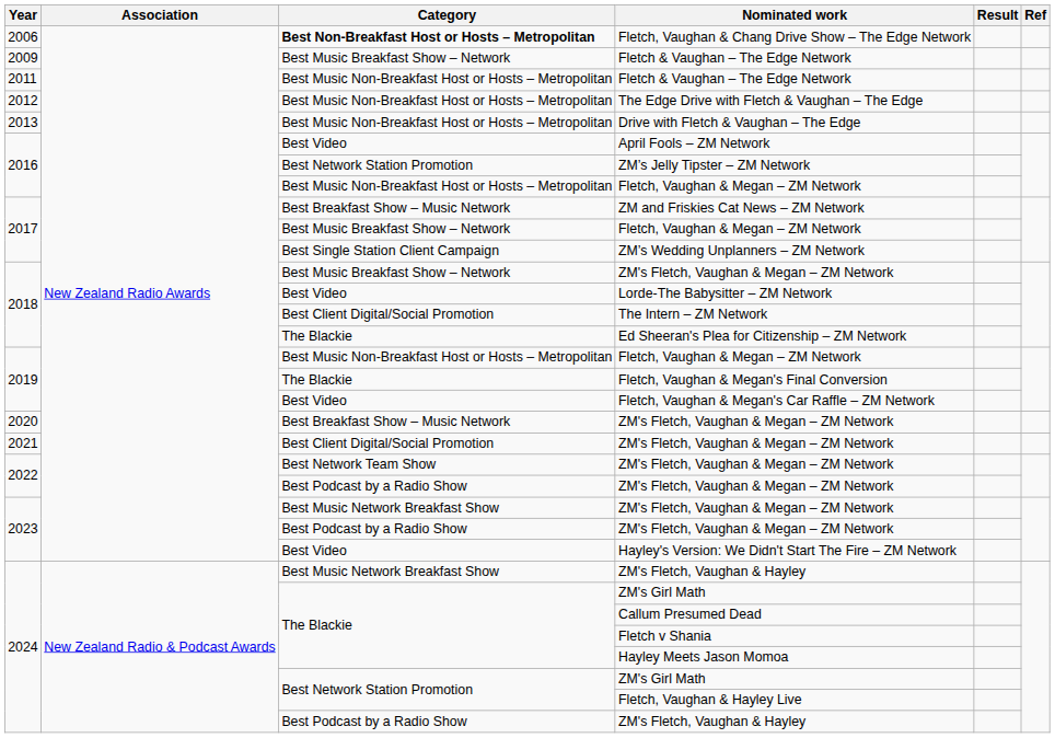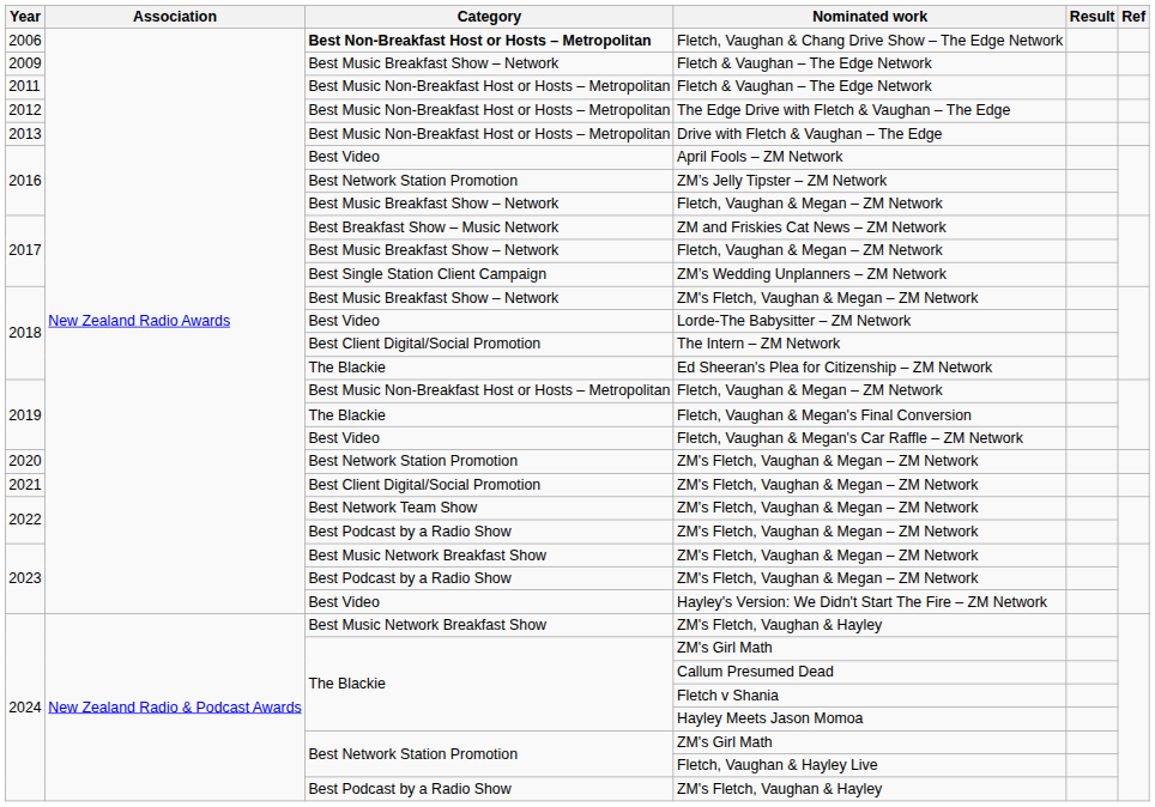 <table class="wikitable sortable">
 <tr>
 <th>Year</th>
 <th>Association</th>
 <th>Category</th>
 <th>Nominated work</th>
 <th>Result</th>
 <th>Ref</th>
 </tr>
 <tr>
 <td>2006</td>
 <td rowspan="25"><a href='#'>New Zealand Radio Awards</a></td>
 <td><strong>Best Non-Breakfast Host or Hosts – Metropolitan</strong></td>
 <td>Fletch, Vaughan & Chang Drive Show – The Edge Network</td>
 <td></td>
 <td></td>
 </tr>
 <tr>
 <td>2009</td>
 <td>Best Music Breakfast Show – Network</td>
 <td>Fletch & Vaughan – The Edge Network</td>
 <td></td>
 <td></td>
 </tr>
 <tr>
 <td>2011</td>
 <td>Best Music Non-Breakfast Host or Hosts – Metropolitan</td>
 <td>Fletch & Vaughan – The Edge Network</td>
 <td></td>
 <td></td>
 </tr>
 <tr>
 <td>2012</td>
 <td>Best Music Non-Breakfast Host or Hosts – Metropolitan</td>
 <td>The Edge Drive with Fletch & Vaughan – The Edge</td>
 <td></td>
 <td></td>
 </tr>
 <tr>
 <td>2013</td>
 <td>Best Music Non-Breakfast Host or Hosts – Metropolitan</td>
 <td>Drive with Fletch & Vaughan – The Edge</td>
 <td></td>
 <td></td>
 </tr>
 <tr>
 <td rowspan="3">2016</td>
 <td>Best Video</td>
 <td>April Fools – ZM Network</td>
 <td></td>
 <td rowspan="3"></td>
 </tr>
 <tr>
 <td>Best Network Station Promotion</td>
 <td>ZM’s Jelly Tipster – ZM Network</td>
 <td></td>
 </tr>
 <tr>
-<td>Best Music Non-Breakfast Host or Hosts – Metropolitan</td>
+<td>Best Music Breakfast Show – Network</td>
 <td>Fletch, Vaughan & Megan – ZM Network</td>
 <td></td>
 </tr>
 <tr>
 <td rowspan="3">2017</td>
 <td>Best Breakfast Show – Music Network</td>
 <td>ZM and Friskies Cat News – ZM Network</td>
 <td></td>
 <td rowspan="3"></td>
 </tr>
 <tr>
 <td>Best Music Breakfast Show – Network</td>
 <td>Fletch, Vaughan & Megan – ZM Network</td>
 <td></td>
 </tr>
 <tr>
 <td>Best Single Station Client Campaign</td>
 <td>ZM’s Wedding Unplanners – ZM Network</td>
 <td></td>
 </tr>
 <tr>
 <td rowspan="4">2018</td>
 <td>Best Music Breakfast Show – Network</td>
 <td>ZM's Fletch, Vaughan & Megan – ZM Network</td>
 <td></td>
 <td rowspan="4"></td>
 </tr>
 <tr>
 <td>Best Video</td>
 <td>Lorde-The Babysitter – ZM Network</td>
 <td></td>
 </tr>
 <tr>
 <td>Best Client Digital/Social Promotion</td>
 <td>The Intern – ZM Network</td>
 <td></td>
 </tr>
 <tr>
 <td>The Blackie</td>
 <td>Ed Sheeran's Plea for Citizenship – ZM Network</td>
 <td></td>
 </tr>
 <tr>
 <td rowspan="3">2019</td>
 <td>Best Music Non-Breakfast Host or Hosts – Metropolitan</td>
 <td>Fletch, Vaughan & Megan – ZM Network</td>
 <td></td>
 <td rowspan="3"></td>
 </tr>
 <tr>
 <td>The Blackie</td>
 <td>Fletch, Vaughan & Megan's Final Conversion</td>
 <td></td>
 </tr>
 <tr>
 <td>Best Video</td>
 <td>Fletch, Vaughan & Megan's Car Raffle – ZM Network</td>
 <td></td>
 </tr>
 <tr>
 <td>2020</td>
-<td>Best Breakfast Show – Music Network</td>
+<td>Best Network Station Promotion</td>
 <td>ZM's Fletch, Vaughan & Megan – ZM Network</td>
 <td></td>
 <td></td>
 </tr>
 <tr>
 <td>2021</td>
 <td>Best Client Digital/Social Promotion</td>
 <td>ZM's Fletch, Vaughan & Megan – ZM Network</td>
 <td></td>
 <td></td>
 </tr>
 <tr>
 <td rowspan="2">2022</td>
 <td>Best Network Team Show</td>
 <td>ZM's Fletch, Vaughan & Megan – ZM Network</td>
 <td></td>
 <td rowspan="2"></td>
 </tr>
 <tr>
 <td>Best Podcast by a Radio Show</td>
 <td>ZM's Fletch, Vaughan & Megan – ZM Network</td>
 <td></td>
 </tr>
 <tr>
 <td rowspan="3">2023</td>
 <td>Best Music Network Breakfast Show</td>
 <td>ZM's Fletch, Vaughan & Megan – ZM Network</td>
 <td></td>
 <td rowspan="3"></td>
 </tr>
 <tr>
 <td>Best Podcast by a Radio Show</td>
 <td>ZM's Fletch, Vaughan & Megan – ZM Network</td>
 <td></td>
 </tr>
 <tr>
 <td>Best Video</td>
 <td>Hayley's Version: We Didn't Start The Fire – ZM Network</td>
 <td></td>
 </tr>
 <tr>
 <td rowspan="8">2024</td>
 <td rowspan="8"><a href='#'>New Zealand Radio & Podcast Awards</a></td>
 <td>Best Music Network Breakfast Show</td>
 <td>ZM's Fletch, Vaughan & Hayley</td>
 <td></td>
 <td rowspan="8"></td>
 </tr>
 <tr>
 <td rowspan="4">The Blackie</td>
 <td>ZM's Girl Math</td>
 <td></td>
 </tr>
 <tr>
 <td>Callum Presumed Dead</td>
 <td></td>
 </tr>
 <tr>
 <td>Fletch v Shania</td>
 <td></td>
 </tr>
 <tr>
 <td>Hayley Meets Jason Momoa</td>
 <td></td>
 </tr>
 <tr>
 <td rowspan="2">Best Network Station Promotion</td>
 <td>ZM's Girl Math</td>
 <td></td>
 </tr>
 <tr>
 <td>Fletch, Vaughan & Hayley Live</td>
 <td></td>
 </tr>
 <tr>
 <td>Best Podcast by a Radio Show</td>
 <td>ZM's Fletch, Vaughan & Hayley</td>
 <td></td>
 </tr>
 </table>
